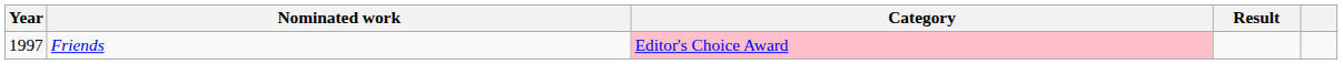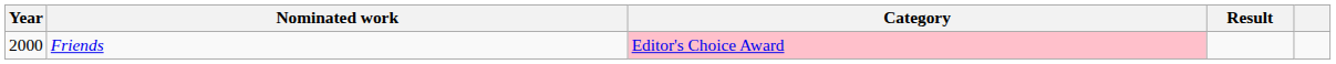 <table class="wikitable sortable">
 <tr>
 <th scope="col" style="width:1em;">Year</th>
 <th scope="col" style="width:39em;">Nominated work</th>
 <th scope="col" style="width:39em;">Category</th>
 <th scope="col" style="width:5em;">Result</th>
 <th scope="col" style="width:2em;" class="unsortable"></th>
 </tr>
 <tr>
-<td>1997</td>
+<td>2000</td>
 <td><em><a href='#'>Friends</a></em></td>
 <td style="background: pink;"><a href='#'>Editor's Choice Award</a></td>
 <td></td>
 <td></td>
 </tr>
 </table>
